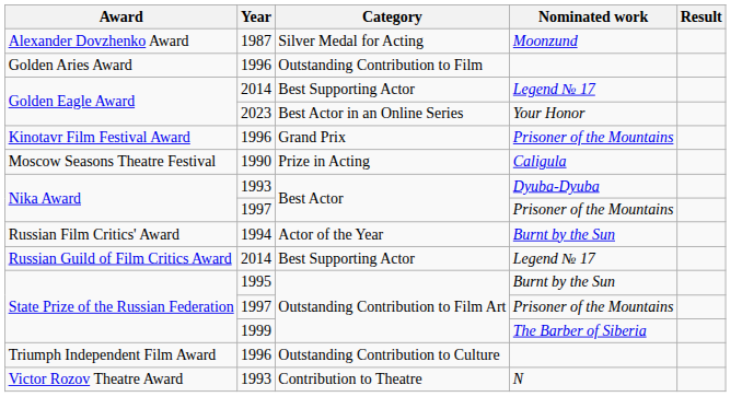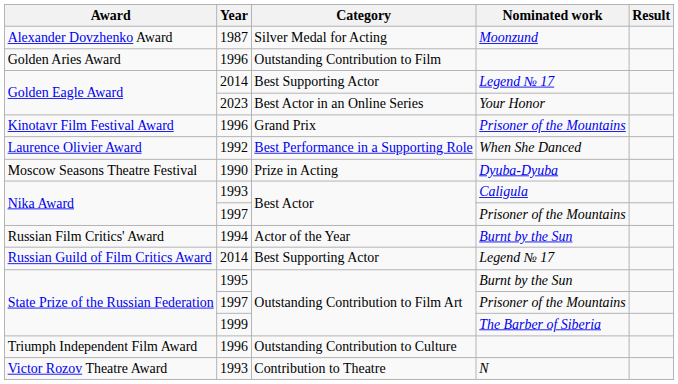 <table class="wikitable sortable">
 <tr>
 <th>Award</th>
 <th>Year</th>
 <th>Category</th>
 <th>Nominated work</th>
 <th>Result</th>
 </tr>
 <tr>
 <td><a href='#'>Alexander Dovzhenko</a> Award</td>
 <td>1987</td>
 <td>Silver Medal for Acting</td>
 <td><em><a href='#'>Moonzund</a></em></td>
 <td></td>
 </tr>
 <tr>
 <td>Golden Aries Award</td>
 <td>1996</td>
 <td>Outstanding Contribution to Film</td>
 <td></td>
 <td></td>
 </tr>
 <tr>
 <td rowspan="2"><a href='#'>Golden Eagle Award</a></td>
 <td>2014</td>
 <td>Best Supporting Actor</td>
 <td><em><a href='#'>Legend № 17</a></em></td>
 <td></td>
 </tr>
 <tr>
 <td>2023</td>
 <td>Best Actor in an Online Series</td>
 <td><em>Your Honor</em></td>
 <td></td>
 </tr>
 <tr>
 <td><a href='#'>Kinotavr Film Festival Award</a></td>
 <td>1996</td>
 <td>Grand Prix</td>
 <td><em><a href='#'>Prisoner of the Mountains</a></em></td>
 <td></td>
 </tr>
 <tr>
+<td><a href='#'>Laurence Olivier Award</a></td>
+<td>1992</td>
+<td><a href='#'>Best Performance in a Supporting Role</a></td>
+<td><em>When She Danced</em></td>
+<td></td>
+</tr>
+<tr>
 <td>Moscow Seasons Theatre Festival</td>
 <td>1990</td>
 <td>Prize in Acting</td>
-<td><em><a href='#'>Caligula</a></em></td>
+<td><em><a href='#'>Dyuba-Dyuba</a></em></td>
 <td></td>
 </tr>
 <tr>
 <td rowspan="2"><a href='#'>Nika Award</a></td>
 <td>1993</td>
 <td rowspan="2">Best Actor</td>
-<td><em><a href='#'>Dyuba-Dyuba</a></em></td>
+<td><em><a href='#'>Caligula</a></em></td>
 <td></td>
 </tr>
 <tr>
 <td>1997</td>
 <td><em>Prisoner of the Mountains</em></td>
 <td></td>
 </tr>
 <tr>
 <td>Russian Film Critics' Award</td>
 <td>1994</td>
 <td>Actor of the Year</td>
 <td><em><a href='#'>Burnt by the Sun</a></em></td>
 <td></td>
 </tr>
 <tr>
 <td><a href='#'>Russian Guild of Film Critics Award</a></td>
 <td>2014</td>
 <td>Best Supporting Actor</td>
 <td><em>Legend № 17</em></td>
 <td></td>
 </tr>
 <tr>
 <td rowspan="3"><a href='#'>State Prize of the Russian Federation</a></td>
 <td>1995</td>
 <td rowspan="3">Outstanding Contribution to Film Art</td>
 <td><em>Burnt by the Sun</em></td>
 <td></td>
 </tr>
 <tr>
 <td>1997</td>
 <td><em>Prisoner of the Mountains</em></td>
 <td></td>
 </tr>
 <tr>
 <td>1999</td>
 <td><em><a href='#'>The Barber of Siberia</a></em></td>
 <td></td>
 </tr>
 <tr>
 <td>Triumph Independent Film Award</td>
 <td>1996</td>
 <td>Outstanding Contribution to Culture</td>
 <td></td>
 <td></td>
 </tr>
 <tr>
 <td><a href='#'>Victor Rozov</a> Theatre Award</td>
 <td>1993</td>
 <td>Contribution to Theatre</td>
 <td><em>N</em></td>
 <td></td>
 </tr>
 </table>
